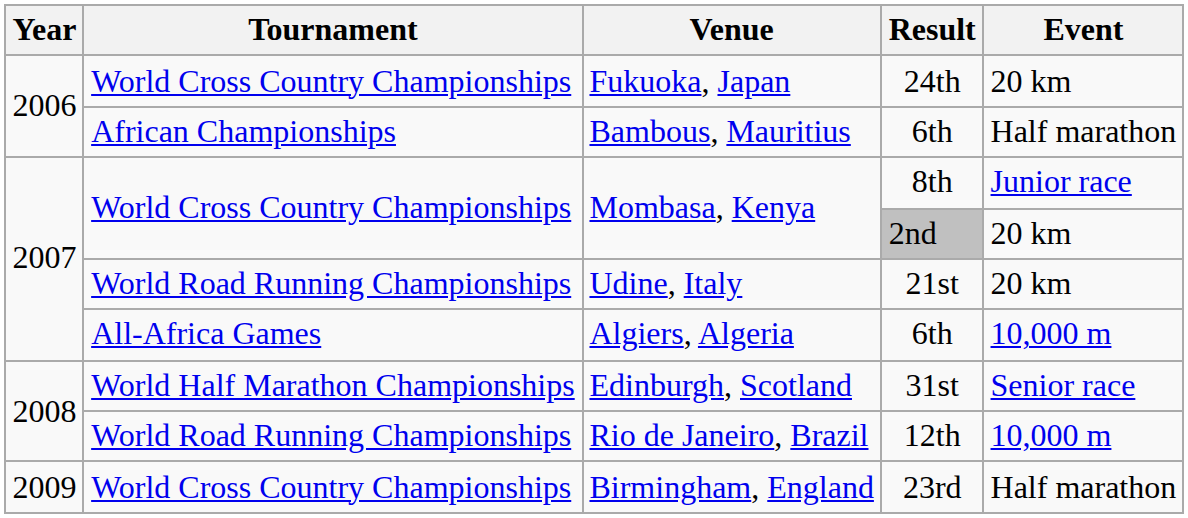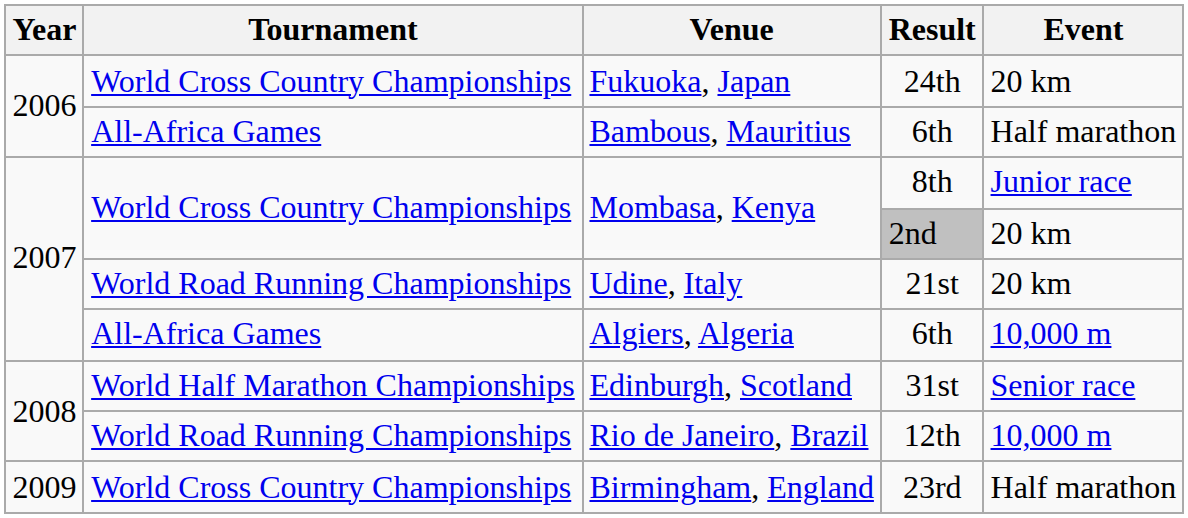 <table class=wikitable>
 <tr>
 <th>Year</th>
 <th>Tournament</th>
 <th>Venue</th>
 <th>Result</th>
 <th>Event</th>
 </tr>
 <tr>
 <td rowspan=2>2006</td>
 <td><a href='#'>World Cross Country Championships</a></td>
 <td><a href='#'>Fukuoka</a>, <a href='#'>Japan</a></td>
 <td align="center">24th</td>
 <td>20 km</td>
 </tr>
 <tr>
-<td><a href='#'>African Championships</a></td>
+<td><a href='#'>All-Africa Games</a></td>
 <td><a href='#'>Bambous</a>, <a href='#'>Mauritius</a></td>
 <td align="center">6th</td>
 <td>Half marathon</td>
 </tr>
 <tr>
 <td rowspan=4>2007</td>
 <td rowspan=2><a href='#'>World Cross Country Championships</a></td>
 <td rowspan=2><a href='#'>Mombasa</a>, <a href='#'>Kenya</a></td>
 <td align="center">8th</td>
 <td><a href='#'>Junior race</a></td>
 </tr>
 <tr>
 <td bgcolor=silver>2nd</td>
 <td>20 km</td>
 </tr>
 <tr>
 <td><a href='#'>World Road Running Championships</a></td>
 <td><a href='#'>Udine</a>, <a href='#'>Italy</a></td>
 <td align="center">21st</td>
 <td>20 km</td>
 </tr>
 <tr>
 <td><a href='#'>All-Africa Games</a></td>
 <td><a href='#'>Algiers</a>, <a href='#'>Algeria</a></td>
 <td align="center">6th</td>
 <td><a href='#'>10,000 m</a></td>
 </tr>
 <tr>
 <td rowspan=2>2008</td>
 <td><a href='#'>World Half Marathon Championships</a></td>
 <td><a href='#'>Edinburgh</a>, <a href='#'>Scotland</a></td>
 <td align="center">31st</td>
 <td><a href='#'>Senior race</a></td>
 </tr>
 <tr>
 <td><a href='#'>World Road Running Championships</a></td>
 <td><a href='#'>Rio de Janeiro</a>, <a href='#'>Brazil</a></td>
 <td align="center">12th</td>
 <td><a href='#'>10,000 m</a></td>
 </tr>
 <tr>
 <td>2009</td>
 <td><a href='#'>World Cross Country Championships</a></td>
 <td><a href='#'>Birmingham</a>, <a href='#'>England</a></td>
 <td align="center">23rd</td>
 <td>Half marathon</td>
 </tr>
 </table>
